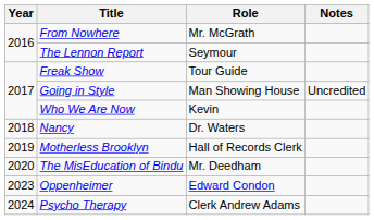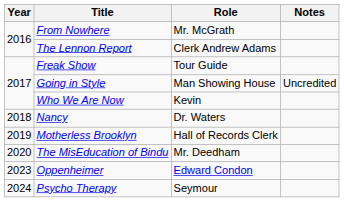 <table class="wikitable">
 <tr>
 <th>Year</th>
 <th>Title</th>
 <th>Role</th>
 <th>Notes</th>
 </tr>
 <tr>
 <td rowspan="2">2016</td>
 <td><em><a href='#'>From Nowhere</a></em></td>
 <td>Mr. McGrath</td>
 <td></td>
 </tr>
 <tr>
 <td><em><a href='#'>The Lennon Report</a></em></td>
-<td>Seymour</td>
+<td>Clerk Andrew Adams</td>
 <td></td>
 </tr>
 <tr>
 <td rowspan="3">2017</td>
 <td><em><a href='#'>Freak Show</a></em></td>
 <td>Tour Guide</td>
 <td></td>
 </tr>
 <tr>
 <td><em><a href='#'>Going in Style</a></em></td>
 <td>Man Showing House</td>
 <td>Uncredited</td>
 </tr>
 <tr>
 <td><em><a href='#'>Who We Are Now</a></em></td>
 <td>Kevin</td>
 <td></td>
 </tr>
 <tr>
 <td>2018</td>
 <td><em><a href='#'>Nancy</a></em></td>
 <td>Dr. Waters</td>
 <td></td>
 </tr>
 <tr>
 <td>2019</td>
 <td><em><a href='#'>Motherless Brooklyn</a></em></td>
 <td>Hall of Records Clerk</td>
 <td></td>
 </tr>
 <tr>
 <td>2020</td>
 <td><em><a href='#'>The MisEducation of Bindu</a></em></td>
 <td>Mr. Deedham</td>
 <td></td>
 </tr>
 <tr>
 <td>2023</td>
 <td><em><a href='#'>Oppenheimer</a></em></td>
 <td><a href='#'>Edward Condon</a></td>
 <td></td>
 </tr>
 <tr>
 <td>2024</td>
 <td><em><a href='#'>Psycho Therapy</a></em></td>
-<td>Clerk Andrew Adams</td>
+<td>Seymour</td>
 <td></td>
 </tr>
 </table>
